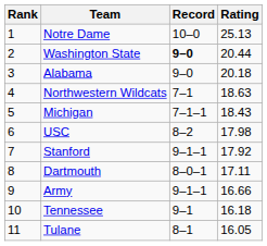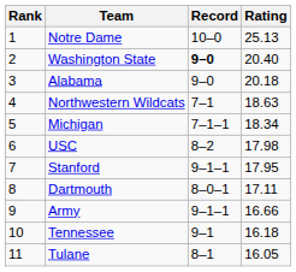 <table class="wikitable">
 <tr>
 <th>Rank</th>
 <th>Team</th>
 <th>Record</th>
 <th>Rating</th>
 </tr>
 <tr>
 <td>1</td>
 <td><a href='#'>Notre Dame</a></td>
 <td>10–0</td>
 <td>25.13</td>
 </tr>
 <tr>
 <td>2</td>
 <td><a href='#'>Washington State</a></td>
 <td><strong>9–0</strong></td>
-<td>20.44</td>
+<td>20.40</td>
 </tr>
 <tr>
 <td>3</td>
 <td><a href='#'>Alabama</a></td>
 <td>9–0</td>
 <td>20.18</td>
 </tr>
 <tr>
 <td>4</td>
 <td><a href='#'>Northwestern Wildcats</a></td>
 <td>7–1</td>
 <td>18.63</td>
 </tr>
 <tr>
 <td>5</td>
 <td><a href='#'>Michigan</a></td>
 <td>7–1–1</td>
-<td>18.43</td>
+<td>18.34</td>
 </tr>
 <tr>
 <td>6</td>
 <td><a href='#'>USC</a></td>
 <td>8–2</td>
 <td>17.98</td>
 </tr>
 <tr>
 <td>7</td>
 <td><a href='#'>Stanford</a></td>
 <td>9–1–1</td>
-<td>17.92</td>
+<td>17.95</td>
 </tr>
 <tr>
 <td>8</td>
 <td><a href='#'>Dartmouth</a></td>
 <td>8–0–1</td>
 <td>17.11</td>
 </tr>
 <tr>
 <td>9</td>
 <td><a href='#'>Army</a></td>
 <td>9–1–1</td>
 <td>16.66</td>
 </tr>
 <tr>
 <td>10</td>
 <td><a href='#'>Tennessee</a></td>
 <td>9–1</td>
 <td>16.18</td>
 </tr>
 <tr>
 <td>11</td>
 <td><a href='#'>Tulane</a></td>
 <td>8–1</td>
 <td>16.05</td>
 </tr>
 </table>
